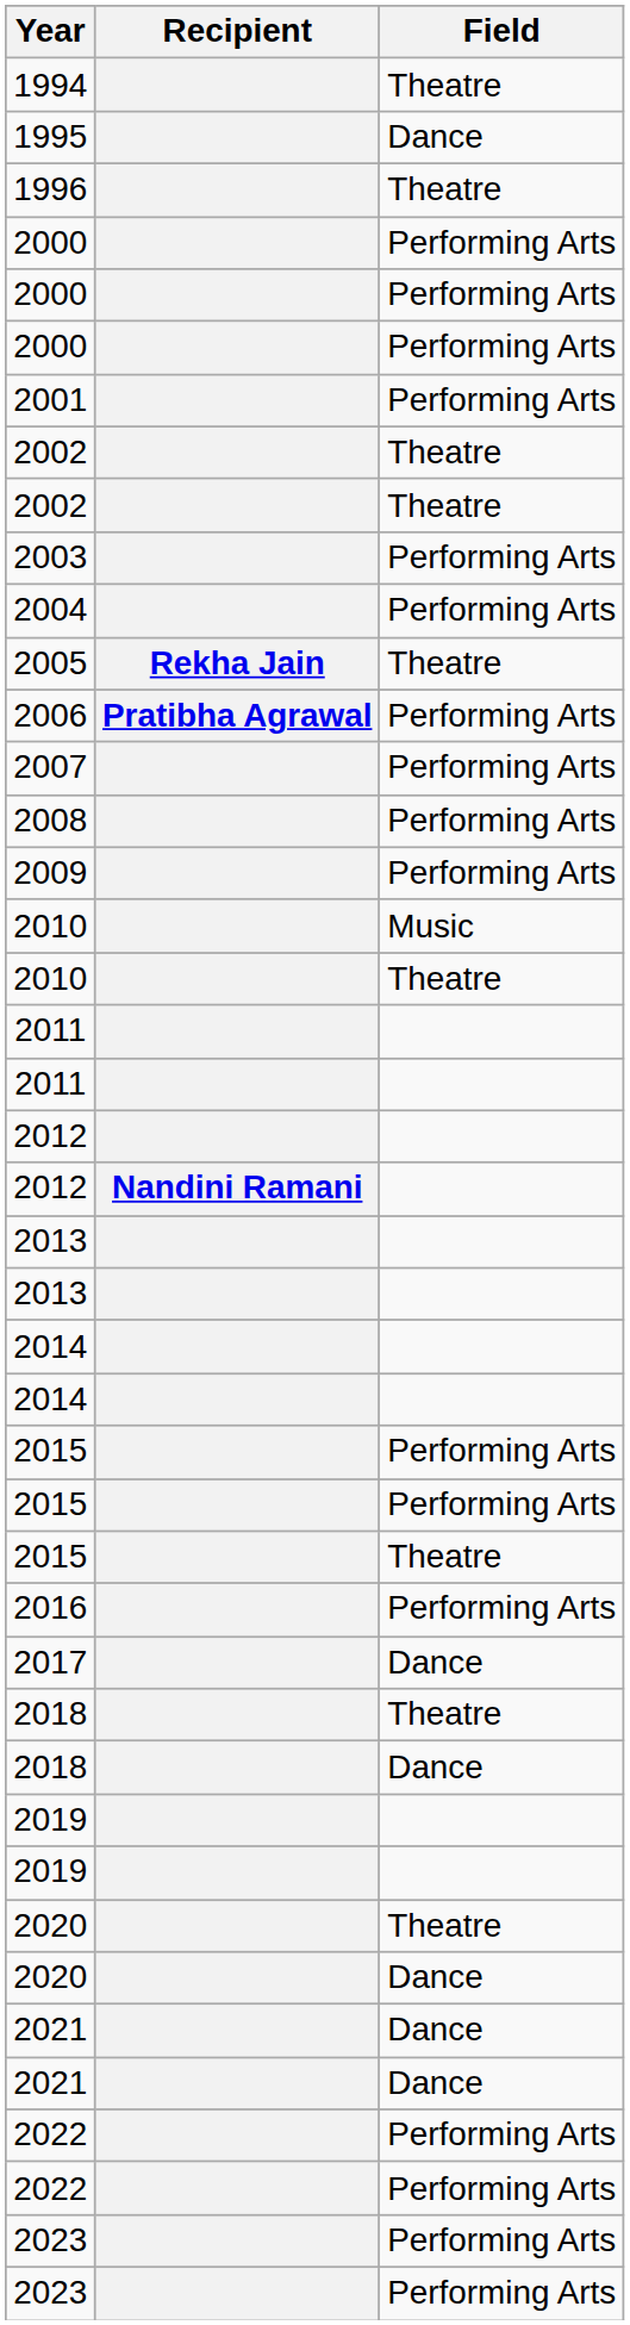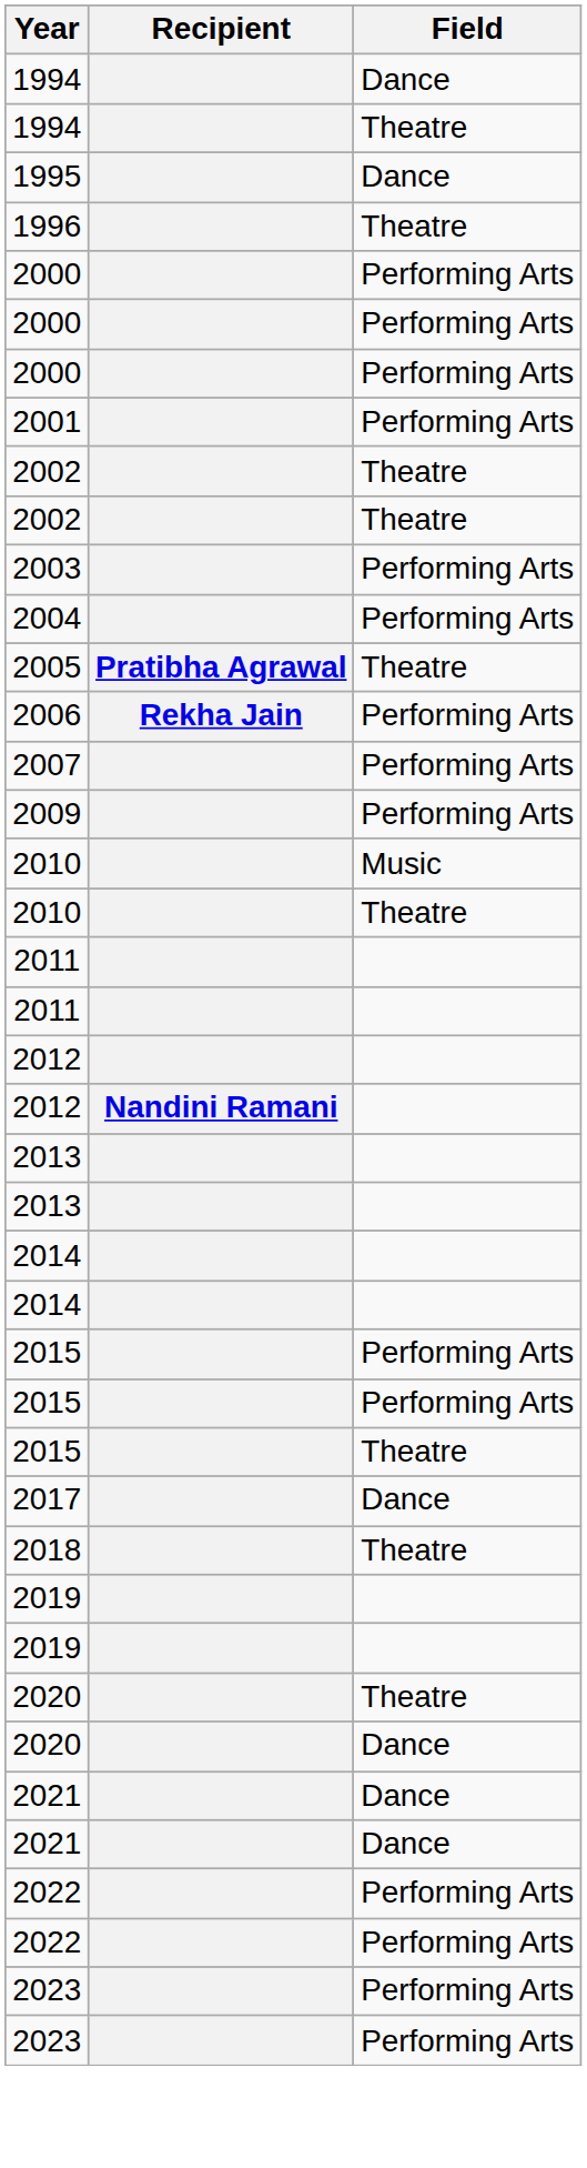 <table class="wikitable plainrowheaders sortable">
 <tr>
 <th scope="col">Year</th>
 <th scope="col">Recipient</th>
 <th scope="col">Field</th>
+</tr>
+<tr>
+<td style="text-align:center;">1994</td>
+<th scope="row"></th>
+<td>Dance</td>
 </tr>
 <tr>
 <td style="text-align:center;">1994</td>
 <th scope="row"></th>
 <td>Theatre</td>
 </tr>
 <tr>
 <td style="text-align:center;">1995</td>
 <th scope="row"></th>
 <td>Dance</td>
 </tr>
 <tr>
 <td style="text-align:center;">1996</td>
 <th scope="row"></th>
 <td>Theatre</td>
 </tr>
 <tr>
 <td style="text-align:center;">2000</td>
 <th scope="row"></th>
 <td>Performing Arts</td>
 </tr>
 <tr>
 <td style="text-align:center;">2000</td>
 <th scope="row"></th>
 <td>Performing Arts</td>
 </tr>
 <tr>
 <td style="text-align:center;">2000</td>
 <th scope="row"></th>
 <td>Performing Arts</td>
 </tr>
 <tr>
 <td style="text-align:center;">2001</td>
 <th scope="row"></th>
 <td>Performing Arts</td>
 </tr>
 <tr>
 <td style="text-align:center;">2002</td>
 <th scope="row"></th>
 <td>Theatre</td>
 </tr>
 <tr>
 <td style="text-align:center;">2002</td>
 <th scope="row"></th>
 <td>Theatre</td>
 </tr>
 <tr>
 <td style="text-align:center;">2003</td>
 <th scope="row"></th>
 <td>Performing Arts</td>
 </tr>
 <tr>
 <td style="text-align:center;">2004</td>
 <th scope="row"></th>
 <td>Performing Arts</td>
 </tr>
 <tr>
 <td style="text-align:center;">2005</td>
-<th scope="row"><a href='#'>Rekha Jain</a></th>
+<th scope="row"><a href='#'>Pratibha Agrawal</a></th>
 <td>Theatre</td>
 </tr>
 <tr>
 <td style="text-align:center;">2006</td>
-<th scope="row"><a href='#'>Pratibha Agrawal</a></th>
+<th scope="row"><a href='#'>Rekha Jain</a></th>
 <td>Performing Arts</td>
 </tr>
 <tr>
 <td style="text-align:center;">2007</td>
-<th scope="row"></th>
-<td>Performing Arts</td>
-</tr>
-<tr>
-<td style="text-align:center;">2008</td>
 <th scope="row"></th>
 <td>Performing Arts</td>
 </tr>
 <tr>
 <td style="text-align:center;">2009</td>
 <th scope="row"></th>
 <td>Performing Arts</td>
 </tr>
 <tr>
 <td style="text-align:center;">2010</td>
 <th scope="row"></th>
 <td>Music</td>
 </tr>
 <tr>
 <td style="text-align:center;">2010</td>
 <th scope="row"></th>
 <td>Theatre</td>
 </tr>
 <tr>
 <td style="text-align:center;">2011</td>
 <th scope="row"></th>
 <td></td>
 </tr>
 <tr>
 <td style="text-align:center;">2011</td>
 <th scope="row"></th>
 <td></td>
 </tr>
 <tr>
 <td style="text-align:center;">2012</td>
 <th scope="row"></th>
 <td></td>
 </tr>
 <tr>
 <td style="text-align:center;">2012</td>
 <th scope="row"><a href='#'>Nandini Ramani</a></th>
 <td></td>
 </tr>
 <tr>
 <td style="text-align:center;">2013</td>
 <th scope="row"></th>
 <td></td>
 </tr>
 <tr>
 <td style="text-align:center;">2013</td>
 <th scope="row"></th>
 <td></td>
 </tr>
 <tr>
 <td style="text-align:center;">2014</td>
 <th scope="row"></th>
 <td></td>
 </tr>
 <tr>
 <td style="text-align:center;">2014</td>
 <th scope="row"></th>
 <td></td>
 </tr>
 <tr>
 <td style="text-align:center;">2015</td>
 <th scope="row"></th>
 <td>Performing Arts</td>
 </tr>
 <tr>
 <td style="text-align:center;">2015</td>
 <th scope="row"></th>
 <td>Performing Arts</td>
 </tr>
 <tr>
 <td style="text-align:center;">2015</td>
 <th scope="row"></th>
 <td>Theatre</td>
 </tr>
 <tr>
-<td style="text-align:center;">2016</td>
-<th scope="row"></th>
-<td>Performing Arts</td>
-</tr>
-<tr>
 <td style="text-align:center;">2017</td>
 <th scope="row"></th>
 <td>Dance</td>
 </tr>
 <tr>
 <td style="text-align:center;">2018</td>
 <th scope="row"></th>
 <td>Theatre</td>
-</tr>
-<tr>
-<td style="text-align:center;">2018</td>
-<th scope="row"></th>
-<td>Dance</td>
 </tr>
 <tr>
 <td style="text-align:center;">2019</td>
 <th scope="row"></th>
 <td></td>
 </tr>
 <tr>
 <td style="text-align:center;">2019</td>
 <th scope="row"></th>
 <td></td>
 </tr>
 <tr>
 <td style="text-align:center;">2020</td>
 <th scope="row"></th>
 <td>Theatre</td>
 </tr>
 <tr>
 <td style="text-align:center;">2020</td>
 <th scope="row"></th>
 <td>Dance</td>
 </tr>
 <tr>
 <td style="text-align:center;">2021</td>
 <th scope="row"></th>
 <td>Dance</td>
 </tr>
 <tr>
 <td style="text-align:center;">2021</td>
 <th scope="row"></th>
 <td>Dance</td>
 </tr>
 <tr>
 <td style="text-align:center;">2022</td>
 <th scope="row"></th>
 <td>Performing Arts</td>
 </tr>
 <tr>
 <td style="text-align:center;">2022</td>
 <th scope="row"></th>
 <td>Performing Arts</td>
 </tr>
 <tr>
 <td style="text-align:center;">2023</td>
 <th scope="row"></th>
 <td>Performing Arts</td>
 </tr>
 <tr>
 <td style="text-align:center;">2023</td>
 <th scope="row"></th>
 <td>Performing Arts</td>
 </tr>
 </table>
